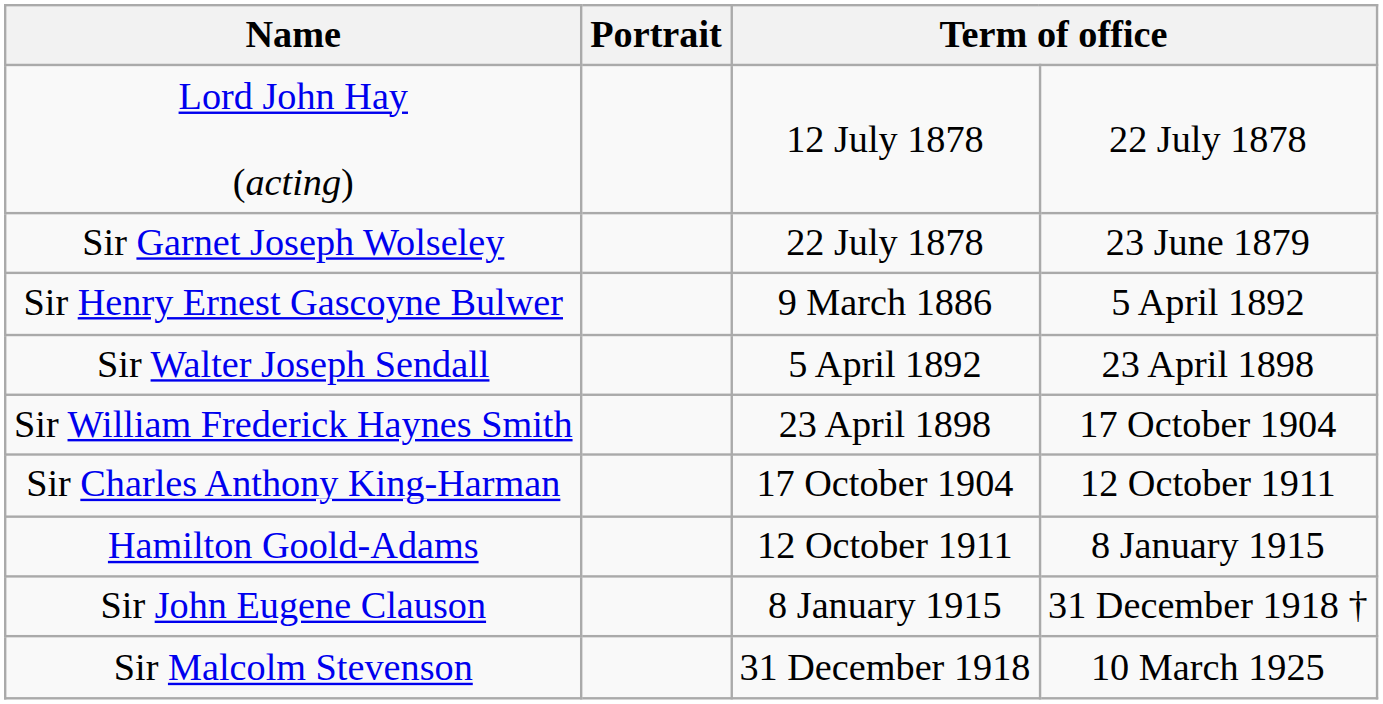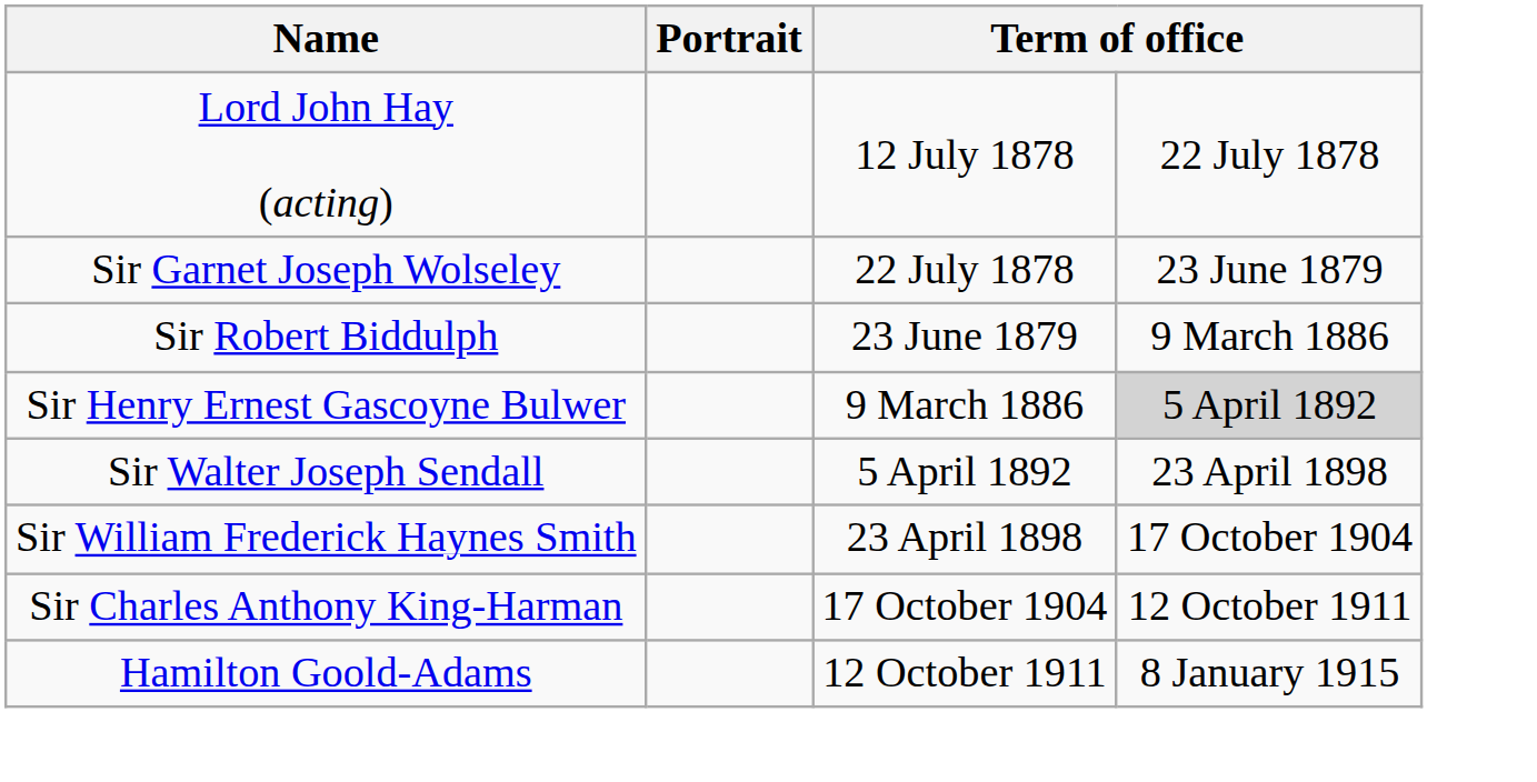 <table class="wikitable" style="text-align:center;">
 <tr>
 <th>Name<br></th>
 <th>Portrait</th>
 <th colspan=2>Term of office</th>
 </tr>
 <tr>
 <td><a href='#'>Lord John Hay</a><br><br>(<em>acting</em>)</td>
 <td></td>
 <td>12 July 1878</td>
 <td>22 July 1878</td>
 </tr>
 <tr>
 <td>Sir <a href='#'>Garnet Joseph Wolseley</a><br></td>
 <td></td>
 <td>22 July 1878</td>
 <td>23 June 1879</td>
 </tr>
 <tr>
+<td>Sir <a href='#'>Robert Biddulph</a><br></td>
+<td></td>
+<td>23 June 1879</td>
+<td>9 March 1886</td>
+</tr>
+<tr>
 <td>Sir <a href='#'>Henry Ernest Gascoyne Bulwer</a><br></td>
 <td></td>
 <td>9 March 1886</td>
-<td>5 April 1892</td>
+<td style="background: lightgrey;">5 April 1892</td>
 </tr>
 <tr>
 <td>Sir <a href='#'>Walter Joseph Sendall</a><br></td>
 <td></td>
 <td>5 April 1892</td>
 <td>23 April 1898</td>
 </tr>
 <tr>
 <td>Sir <a href='#'>William Frederick Haynes Smith</a><br></td>
 <td></td>
 <td>23 April 1898</td>
 <td>17 October 1904</td>
 </tr>
 <tr>
 <td>Sir <a href='#'>Charles Anthony King-Harman</a><br></td>
 <td></td>
 <td>17 October 1904</td>
 <td>12 October 1911</td>
 </tr>
 <tr>
 <td><a href='#'>Hamilton Goold-Adams</a><br></td>
 <td></td>
 <td>12 October 1911</td>
 <td>8 January 1915</td>
 </tr>
-<tr>
-<td>Sir <a href='#'>John Eugene Clauson</a><br></td>
-<td></td>
-<td>8 January 1915</td>
-<td>31 December 1918 †</td>
-</tr>
-<tr>
-<td>Sir <a href='#'>Malcolm Stevenson</a><br></td>
-<td></td>
-<td>31 December 1918<br></td>
-<td>10 March 1925</td>
-</tr>
 </table>
